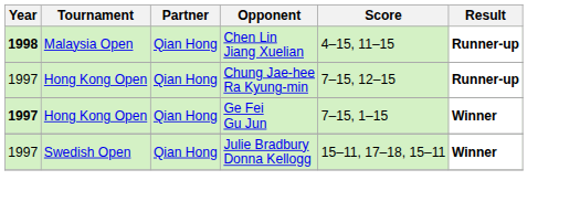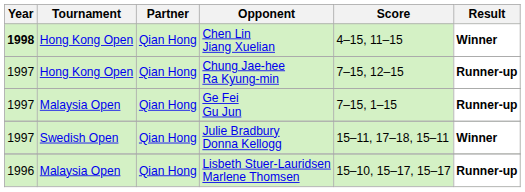 <table class="sortable wikitable" style="font-size: 90%;">
 <tr>
 <th>Year</th>
 <th>Tournament</th>
 <th>Partner</th>
 <th>Opponent</th>
 <th>Score</th>
 <th>Result</th>
 </tr>
 <tr style="background:#D4F1C5">
 <td align="center"><strong>1998</strong></td>
-<td align="left"><a href='#'>Malaysia Open</a></td>
+<td align="left"><a href='#'>Hong Kong Open</a></td>
 <td align="left"> <a href='#'>Qian Hong</a></td>
 <td align="left"> <a href='#'>Chen Lin</a> <br>  <a href='#'>Jiang Xuelian</a></td>
 <td align="left">4–15, 11–15</td>
-<td style="text-align:left; background:white"> <strong>Runner-up</strong></td>
+<td style="text-align:left; background:white"> <strong>Winner</strong></td>
 </tr>
 <tr>
 </tr>
 <tr style="background:#D4F1C5">
 <td align="center">1997</td>
 <td align="left"><a href='#'>Hong Kong Open</a></td>
 <td align="left"> <a href='#'>Qian Hong</a></td>
 <td align="left"> <a href='#'>Chung Jae-hee</a> <br>  <a href='#'>Ra Kyung-min</a></td>
 <td align="left">7–15, 12–15</td>
 <td style="text-align:left; background:white"> <strong>Runner-up</strong></td>
 </tr>
 <tr>
 </tr>
 <tr style="background:#D4F1C5">
-<td align="center"><strong>1997</strong></td>
-<td align="left"><a href='#'>Hong Kong Open</a></td>
+<td align="center">1997</td>
+<td align="left"><a href='#'>Malaysia Open</a></td>
 <td align="left"> <a href='#'>Qian Hong</a></td>
 <td align="left"> <a href='#'>Ge Fei</a> <br>  <a href='#'>Gu Jun</a></td>
 <td align="left">7–15, 1–15</td>
-<td style="text-align:left; background:white"> <strong>Winner</strong></td>
+<td style="text-align:left; background:white"> <strong>Runner-up</strong></td>
 </tr>
 <tr>
 </tr>
 <tr style="background:#D4F1C5">
 <td align="center">1997</td>
 <td align="left"><a href='#'>Swedish Open</a></td>
 <td align="left"> <a href='#'>Qian Hong</a></td>
 <td align="left"> <a href='#'>Julie Bradbury</a> <br>  <a href='#'>Donna Kellogg</a></td>
 <td align="left">15–11, 17–18, 15–11</td>
 <td style="text-align:left; background:white"> <strong>Winner</strong></td>
 </tr>
 <tr>
 </tr>
+<tr style="background:#D4F1C5">
+<td align="center">1996</td>
+<td align="left"><a href='#'>Malaysia Open</a></td>
+<td align="left"> <a href='#'>Qian Hong</a></td>
+<td align="left"> <a href='#'>Lisbeth Stuer-Lauridsen</a> <br>  <a href='#'>Marlene Thomsen</a></td>
+<td align="left">15–10, 15–17, 15–17</td>
+<td style="text-align:left; background:white"> <strong>Runner-up</strong></td>
+</tr>
 </table>
